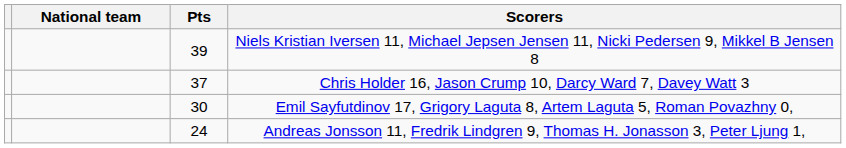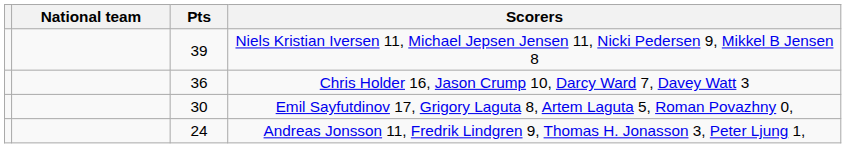 <table class=wikitable style="font-size: 95%">
 <tr>
 <th></th>
 <th width=150>National team</th>
 <th width=50>Pts</th>
 <th width=600>Scorers</th>
 </tr>
 <tr align=center >
 <td></td>
 <td align=left></td>
 <td>39</td>
 <td><a href='#'>Niels Kristian Iversen</a> 11, <a href='#'>Michael Jepsen Jensen</a> 11, <a href='#'>Nicki Pedersen</a> 9, <a href='#'>Mikkel B Jensen</a> 8</td>
 </tr>
 <tr align=center>
 <td></td>
 <td align=left></td>
-<td>37</td>
+<td>36</td>
 <td><a href='#'>Chris Holder</a> 16, <a href='#'>Jason Crump</a> 10, <a href='#'>Darcy Ward</a> 7, <a href='#'>Davey Watt</a> 3</td>
 </tr>
 <tr align=center>
 <td></td>
 <td align=left></td>
 <td>30</td>
 <td><a href='#'>Emil Sayfutdinov</a> 17, <a href='#'>Grigory Laguta</a> 8, <a href='#'>Artem Laguta</a> 5, <a href='#'>Roman Povazhny</a> 0,</td>
 </tr>
 <tr align=center>
 <td></td>
 <td align=left></td>
 <td>24</td>
 <td><a href='#'>Andreas Jonsson</a> 11, <a href='#'>Fredrik Lindgren</a> 9, <a href='#'>Thomas H. Jonasson</a> 3, <a href='#'>Peter Ljung</a> 1,</td>
 </tr>
 </table>
